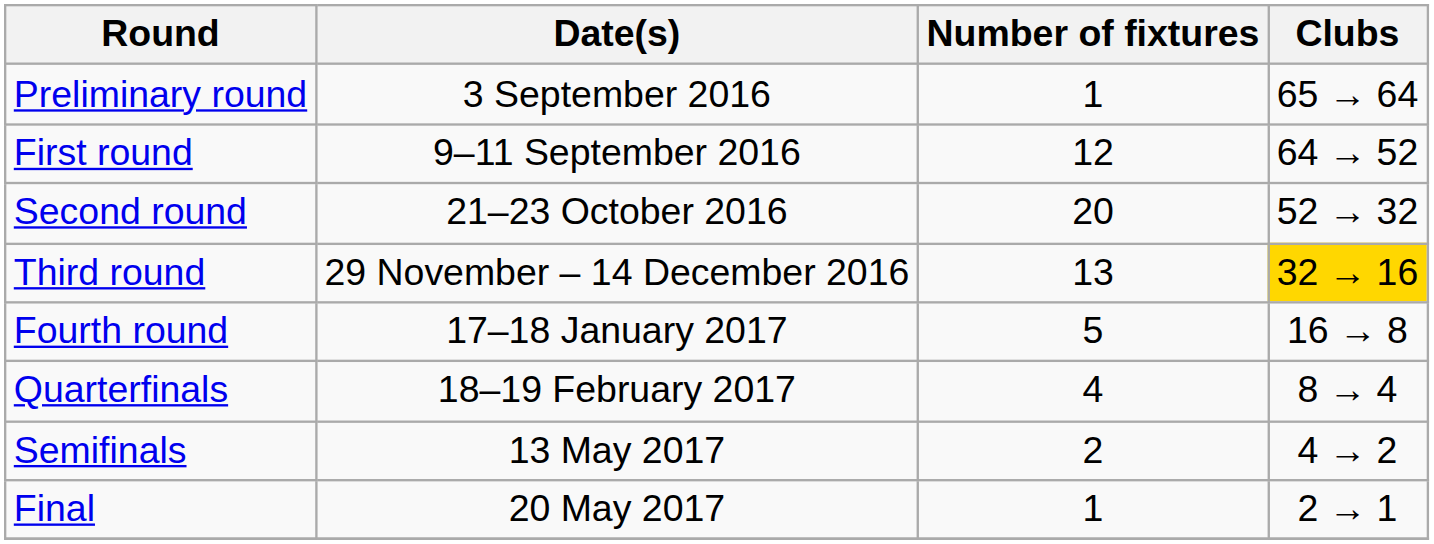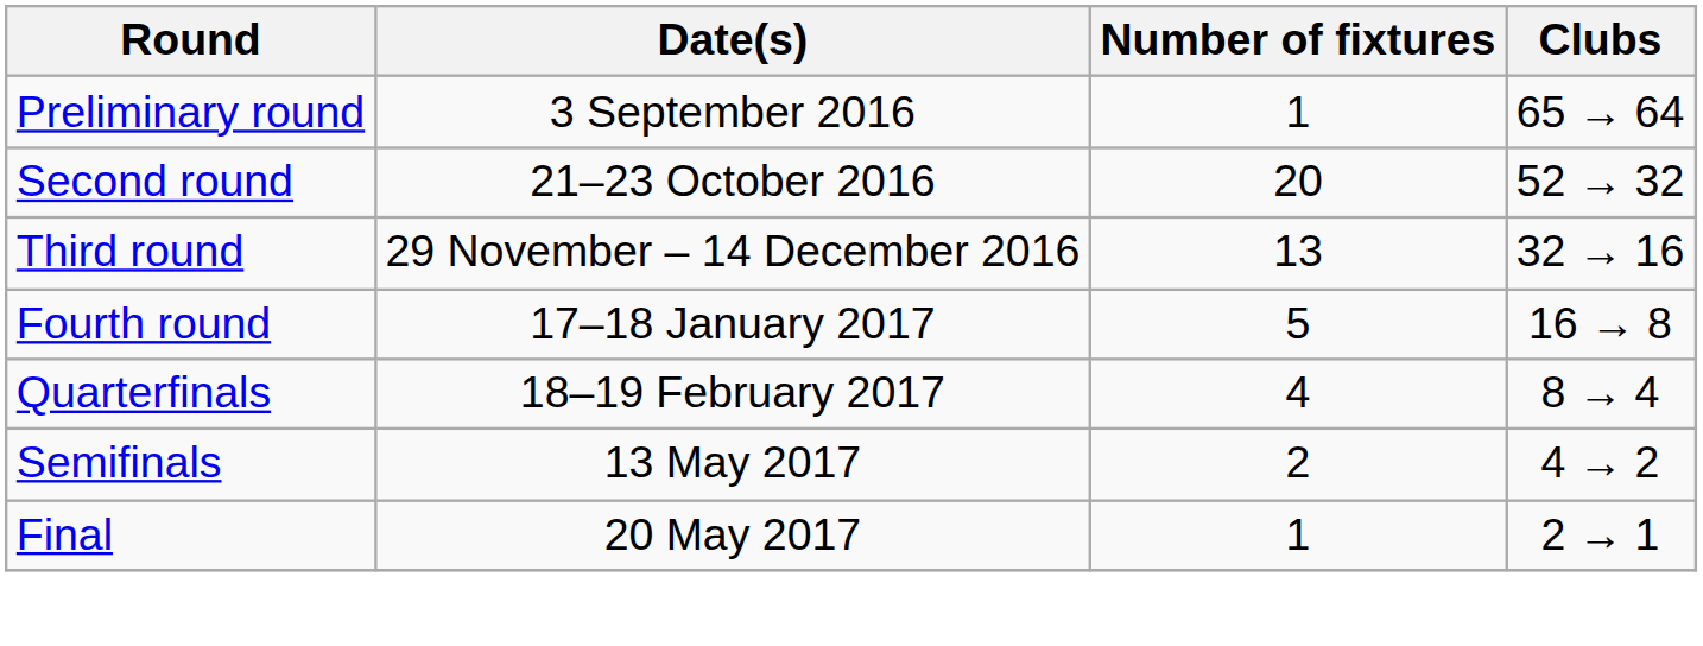 <table class="wikitable" style="text-align:center">
 <tr>
 <th>Round</th>
 <th>Date(s)</th>
 <th>Number of fixtures</th>
 <th>Clubs</th>
 </tr>
 <tr>
 <td style="text-align:left;"><a href='#'>Preliminary round</a></td>
 <td>3 September 2016</td>
 <td>1</td>
 <td>65 → 64</td>
 </tr>
 <tr>
-<td style="text-align:left;"><a href='#'>First round</a></td>
-<td>9–11 September 2016</td>
-<td>12</td>
-<td>64 → 52</td>
-</tr>
-<tr>
 <td style="text-align:left;"><a href='#'>Second round</a></td>
 <td>21–23 October 2016</td>
 <td>20</td>
 <td>52 → 32</td>
 </tr>
 <tr>
 <td style="text-align:left;"><a href='#'>Third round</a></td>
 <td>29 November – 14 December 2016</td>
 <td>13</td>
-<td style="background: gold;">32 → 16</td>
+<td>32 → 16</td>
 </tr>
 <tr>
 <td style="text-align:left;"><a href='#'>Fourth round</a></td>
 <td>17–18 January 2017</td>
 <td>5</td>
 <td>16 → 8</td>
 </tr>
 <tr>
 <td style="text-align:left;"><a href='#'>Quarterfinals</a></td>
 <td>18–19 February 2017</td>
 <td>4</td>
 <td>8 → 4</td>
 </tr>
 <tr>
 <td style="text-align:left;"><a href='#'>Semifinals</a></td>
 <td>13 May 2017</td>
 <td>2</td>
 <td>4 → 2</td>
 </tr>
 <tr>
 <td style="text-align:left;"><a href='#'>Final</a></td>
 <td>20 May 2017</td>
 <td>1</td>
 <td>2 → 1</td>
 </tr>
 <tr>
 </tr>
 </table>
